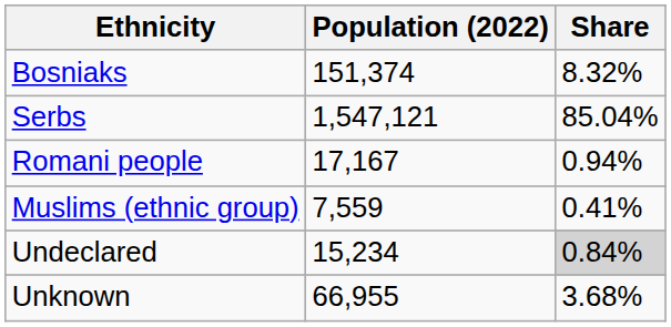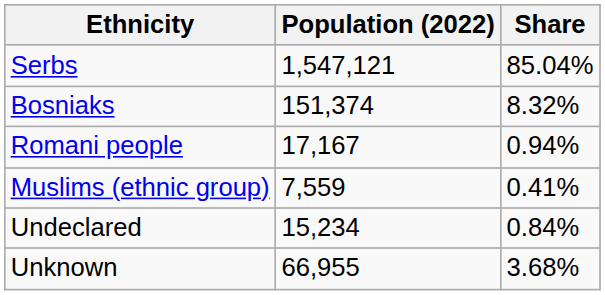 <table class="wikitable">
 <tr>
 <th>Ethnicity</th>
 <th>Population (2022)</th>
 <th>Share</th>
 </tr>
 <tr>
+<td><a href='#'>Serbs</a></td>
+<td>1,547,121</td>
+<td>85.04%</td>
+</tr>
+<tr>
 <td><a href='#'>Bosniaks</a></td>
 <td>151,374</td>
 <td>8.32%</td>
-</tr>
-<tr>
-<td><a href='#'>Serbs</a></td>
-<td>1,547,121</td>
-<td>85.04%</td>
 </tr>
 <tr>
 <td><a href='#'>Romani people</a></td>
 <td>17,167</td>
 <td>0.94%</td>
 </tr>
 <tr>
 <td><a href='#'>Muslims (ethnic group)</a></td>
 <td>7,559</td>
 <td>0.41%</td>
 </tr>
 <tr>
 <td>Undeclared</td>
 <td>15,234</td>
-<td style="background: lightgrey;">0.84%</td>
+<td>0.84%</td>
 </tr>
 <tr>
 <td>Unknown</td>
 <td>66,955</td>
 <td>3.68%</td>
 </tr>
 </table>
